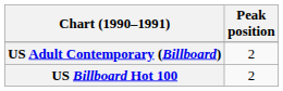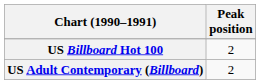 <table class="wikitable sortable plainrowheaders" style="text-align:center">
 <tr>
 <th>Chart (1990–1991)</th>
 <th>Peak<br>position</th>
 </tr>
 <tr>
 </tr>
 <tr>
 </tr>
 <tr>
 </tr>
 <tr>
 </tr>
 <tr>
+<th scope="row">US <a href='#'><em>Billboard</em> Hot 100</a></th>
+<td>2</td>
+</tr>
+<tr>
 <th scope="row">US <a href='#'>Adult Contemporary</a> (<em><a href='#'>Billboard</a></em>)</th>
 <td>2</td>
 </tr>
-<tr>
-<th scope="row">US <a href='#'><em>Billboard</em> Hot 100</a></th>
-<td>2</td>
-</tr>
 </table>
